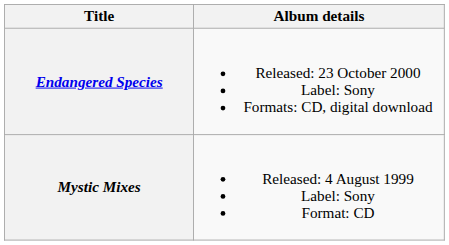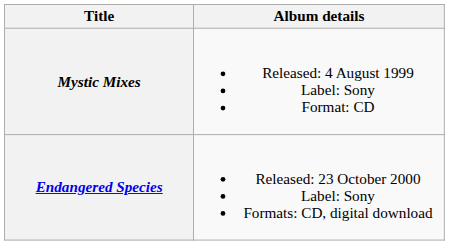 <table class="wikitable plainrowheaders" style="text-align:center">
 <tr>
 <th scope="col" style="width:12em;">Title</th>
 <th scope="col" style="width:16em;">Album details</th>
 </tr>
 <tr>
+<th scope="row"><em>Mystic Mixes</em></th>
+<td><br><ul><li>Released: 4 August 1999</li><li>Label: Sony</li><li>Format: CD</li></ul></td>
+</tr>
+<tr>
 <th scope="row"><em><a href='#'>Endangered Species</a></em> <br></th>
 <td><br><ul><li>Released: 23 October 2000</li><li>Label: Sony</li><li>Formats: CD, digital download</li></ul></td>
 </tr>
-<tr>
-<th scope="row"><em>Mystic Mixes</em></th>
-<td><br><ul><li>Released: 4 August 1999</li><li>Label: Sony</li><li>Format: CD</li></ul></td>
-</tr>
 </table>
